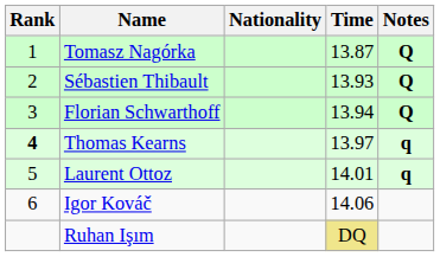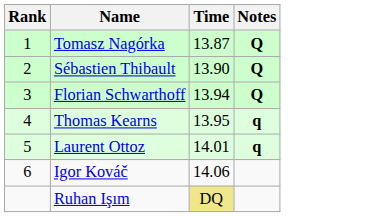 <table class="wikitable sortable" style="text-align:center">
 <tr>
 <th>Rank</th>
 <th>Name</th>
-<th>Nationality</th>
 <th>Time</th>
 <th>Notes</th>
 </tr>
 <tr bgcolor=ccffcc>
 <td>1</td>
 <td align=left><a href='#'>Tomasz Nagórka</a></td>
-<td align=left></td>
 <td>13.87</td>
 <td><strong>Q</strong></td>
 </tr>
 <tr bgcolor=ccffcc>
 <td>2</td>
 <td align=left><a href='#'>Sébastien Thibault</a></td>
-<td align=left></td>
-<td>13.93</td>
+<td>13.90</td>
 <td><strong>Q</strong></td>
 </tr>
 <tr bgcolor=ccffcc>
 <td>3</td>
 <td align=left><a href='#'>Florian Schwarthoff</a></td>
-<td align=left></td>
 <td>13.94</td>
 <td><strong>Q</strong></td>
 </tr>
 <tr bgcolor=ddffdd>
-<td><strong>4</strong></td>
+<td>4</td>
 <td align=left><a href='#'>Thomas Kearns</a></td>
-<td align=left></td>
-<td>13.97</td>
+<td>13.95</td>
 <td><strong>q</strong></td>
 </tr>
 <tr bgcolor=ddffdd>
 <td>5</td>
 <td align=left><a href='#'>Laurent Ottoz</a></td>
-<td align=left></td>
 <td>14.01</td>
 <td><strong>q</strong></td>
 </tr>
 <tr>
 <td>6</td>
 <td align=left><a href='#'>Igor Kováč</a></td>
-<td align=left></td>
 <td>14.06</td>
 <td></td>
 </tr>
 <tr>
 <td></td>
 <td align=left><a href='#'>Ruhan Işım</a></td>
-<td align=left></td>
 <td style="background: khaki;">DQ</td>
 <td></td>
 </tr>
 </table>
